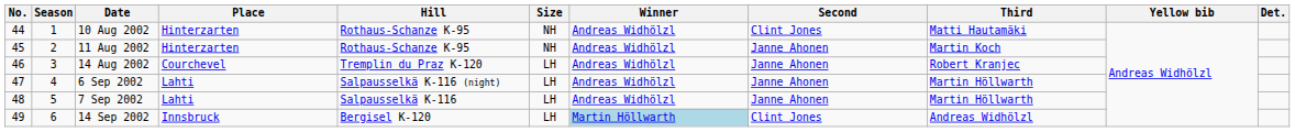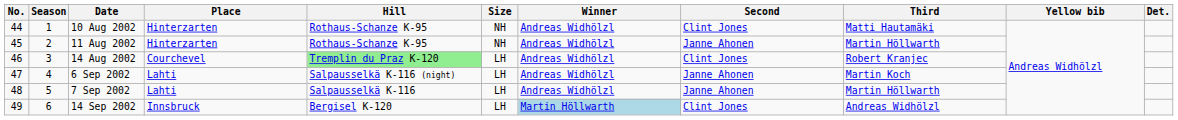 <table class="wikitable" style="font-size:95%;">
 <tr>
 <th width="25">No.</th>
 <th width="30">Season</th>
 <th width="90">Date</th>
 <th width="200">Place</th>
 <th width="215">Hill</th>
 <th width="40">Size</th>
 <th width="200">Winner</th>
 <th width="200">Second</th>
 <th width="200">Third</th>
 <th width="169">Yellow bib</th>
 <th width="10">Det.</th>
 </tr>
 <tr>
 <td align=center>44</td>
 <td align=center>1</td>
 <td>10 Aug 2002</td>
 <td> <a href='#'>Hinterzarten</a></td>
 <td><a href='#'>Rothaus-Schanze</a> K-95</td>
 <td align=center>NH</td>
 <td> <a href='#'>Andreas Widhölzl</a></td>
 <td> <a href='#'>Clint Jones</a></td>
 <td> <a href='#'>Matti Hautamäki</a></td>
 <td rowspan=6> <a href='#'>Andreas Widhölzl</a></td>
 <td></td>
 </tr>
 <tr>
 <td align=center>45</td>
 <td align=center>2</td>
 <td>11 Aug 2002</td>
 <td> <a href='#'>Hinterzarten</a></td>
 <td><a href='#'>Rothaus-Schanze</a> K-95</td>
 <td align=center>NH</td>
 <td> <a href='#'>Andreas Widhölzl</a></td>
 <td> <a href='#'>Janne Ahonen</a></td>
-<td> <a href='#'>Martin Koch</a></td>
+<td> <a href='#'>Martin Höllwarth</a></td>
 <td></td>
 </tr>
 <tr>
 <td align=center>46</td>
 <td align=center>3</td>
 <td>14 Aug 2002</td>
 <td> <a href='#'>Courchevel</a></td>
-<td><a href='#'>Tremplin du Praz</a> K-120</td>
+<td style="background: lightgreen;"><a href='#'>Tremplin du Praz</a> K-120</td>
 <td align=center>LH</td>
 <td> <a href='#'>Andreas Widhölzl</a></td>
-<td> <a href='#'>Janne Ahonen</a></td>
+<td> <a href='#'>Clint Jones</a></td>
 <td> <a href='#'>Robert Kranjec</a></td>
 <td></td>
 </tr>
 <tr>
 <td align=center>47</td>
 <td align=center>4</td>
 <td>6 Sep 2002</td>
 <td> <a href='#'>Lahti</a></td>
 <td><a href='#'>Salpausselkä</a> K-116 <small>(night)</small></td>
 <td align=center>LH</td>
 <td> <a href='#'>Andreas Widhölzl</a></td>
 <td> <a href='#'>Janne Ahonen</a></td>
-<td> <a href='#'>Martin Höllwarth</a></td>
+<td> <a href='#'>Martin Koch</a></td>
 <td></td>
 </tr>
 <tr>
 <td align=center>48</td>
 <td align=center>5</td>
 <td>7 Sep 2002</td>
 <td> <a href='#'>Lahti</a></td>
 <td><a href='#'>Salpausselkä</a> K-116</td>
 <td align=center>LH</td>
 <td> <a href='#'>Andreas Widhölzl</a></td>
 <td> <a href='#'>Janne Ahonen</a></td>
 <td> <a href='#'>Martin Höllwarth</a></td>
 <td></td>
 </tr>
 <tr>
 <td align=center>49</td>
 <td align=center>6</td>
 <td>14 Sep 2002</td>
 <td> <a href='#'>Innsbruck</a></td>
 <td><a href='#'>Bergisel</a> K-120</td>
 <td align=center>LH</td>
 <td style="background: lightblue;"> <a href='#'>Martin Höllwarth</a></td>
 <td> <a href='#'>Clint Jones</a></td>
 <td> <a href='#'>Andreas Widhölzl</a></td>
 <td></td>
 </tr>
 </table>
